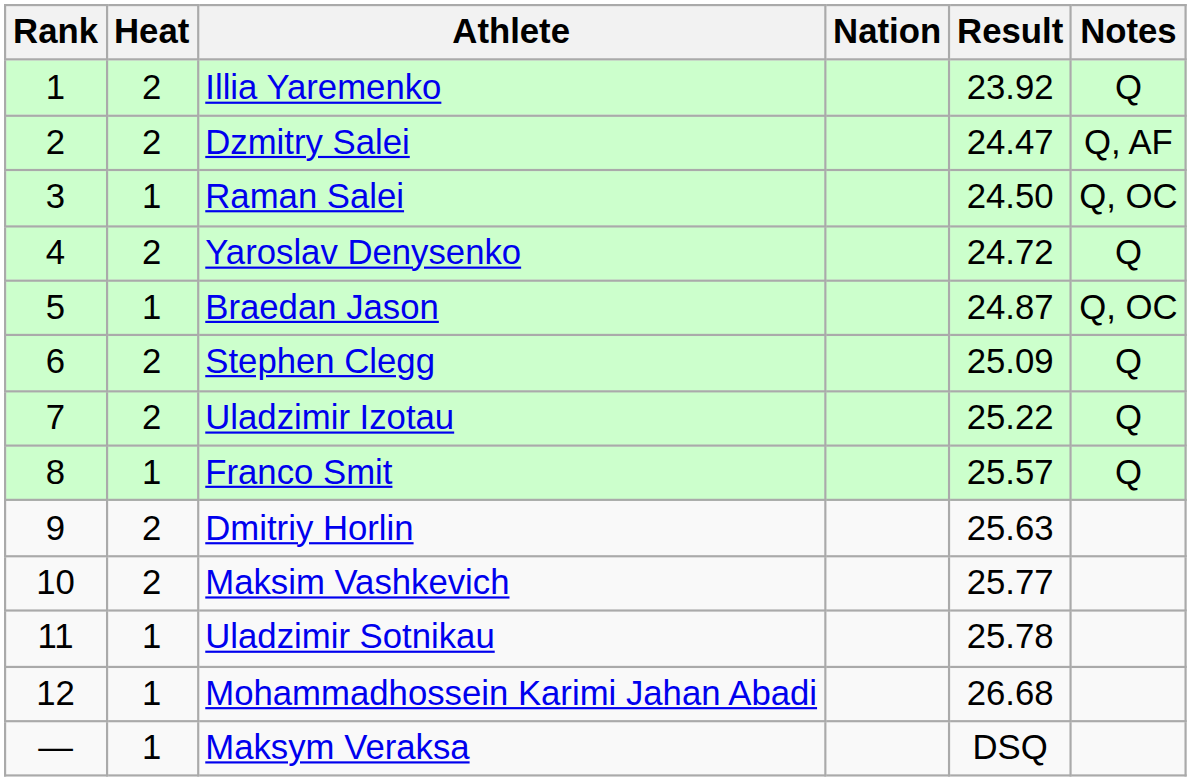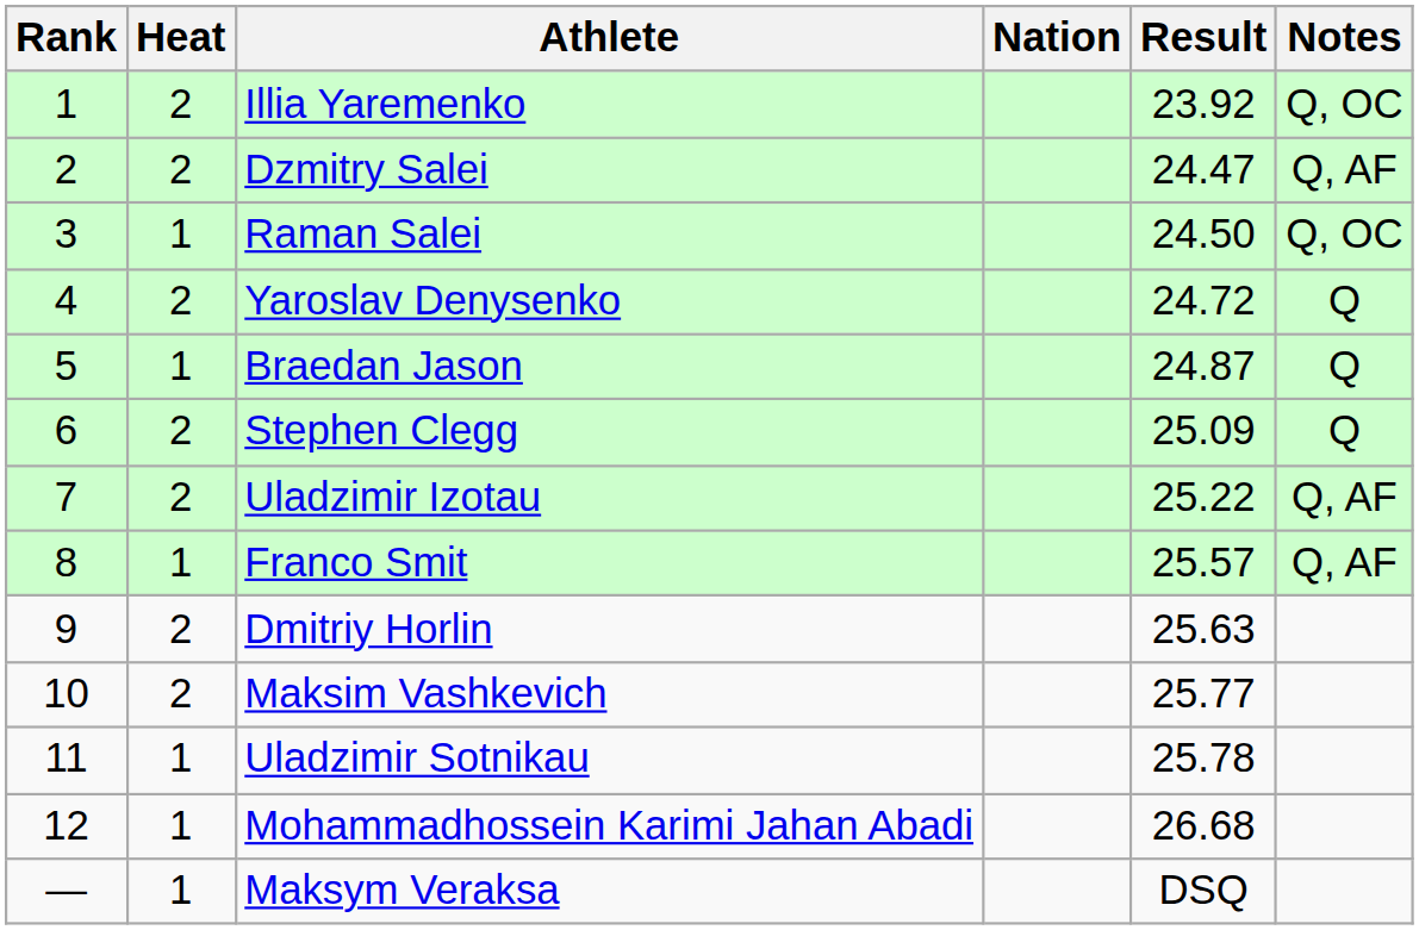 <table class="wikitable sortable" style="text-align:center">
 <tr>
 <th>Rank</th>
 <th>Heat</th>
 <th>Athlete</th>
 <th>Nation</th>
 <th>Result</th>
 <th>Notes</th>
 </tr>
 <tr bgcolor=ccffcc>
 <td>1</td>
 <td>2</td>
 <td align=left><a href='#'>Illia Yaremenko</a></td>
 <td align=left></td>
 <td>23.92</td>
-<td>Q</td>
+<td>Q, OC</td>
 </tr>
 <tr bgcolor=ccffcc>
 <td>2</td>
 <td>2</td>
 <td align=left><a href='#'>Dzmitry Salei</a></td>
 <td align=left></td>
 <td>24.47</td>
 <td>Q, AF</td>
 </tr>
 <tr bgcolor=ccffcc>
 <td>3</td>
 <td>1</td>
 <td align=left><a href='#'>Raman Salei</a></td>
 <td align=left></td>
 <td>24.50</td>
 <td>Q, OC</td>
 </tr>
 <tr bgcolor=ccffcc>
 <td>4</td>
 <td>2</td>
 <td align=left><a href='#'>Yaroslav Denysenko</a></td>
 <td align=left></td>
 <td>24.72</td>
 <td>Q</td>
 </tr>
 <tr bgcolor=ccffcc>
 <td>5</td>
 <td>1</td>
 <td align=left><a href='#'>Braedan Jason</a></td>
 <td align=left></td>
 <td>24.87</td>
-<td>Q, OC</td>
+<td>Q</td>
 </tr>
 <tr bgcolor=ccffcc>
 <td>6</td>
 <td>2</td>
 <td align=left><a href='#'>Stephen Clegg</a></td>
 <td align=left></td>
 <td>25.09</td>
 <td>Q</td>
 </tr>
 <tr bgcolor=ccffcc>
 <td>7</td>
 <td>2</td>
 <td align=left><a href='#'>Uladzimir Izotau</a></td>
 <td align=left></td>
 <td>25.22</td>
-<td>Q</td>
+<td>Q, AF</td>
 </tr>
 <tr bgcolor=ccffcc>
 <td>8</td>
 <td>1</td>
 <td align=left><a href='#'>Franco Smit</a></td>
 <td align=left></td>
 <td>25.57</td>
-<td>Q</td>
+<td>Q, AF</td>
 </tr>
 <tr>
 <td>9</td>
 <td>2</td>
 <td align=left><a href='#'>Dmitriy Horlin</a></td>
 <td align=left></td>
 <td>25.63</td>
 <td></td>
 </tr>
 <tr>
 <td>10</td>
 <td>2</td>
 <td align=left><a href='#'>Maksim Vashkevich</a></td>
 <td align=left></td>
 <td>25.77</td>
 <td></td>
 </tr>
 <tr>
 <td>11</td>
 <td>1</td>
 <td align=left><a href='#'>Uladzimir Sotnikau</a></td>
 <td align=left></td>
 <td>25.78</td>
 <td></td>
 </tr>
 <tr>
 <td>12</td>
 <td>1</td>
 <td align=left><a href='#'>Mohammadhossein Karimi Jahan Abadi</a></td>
 <td align=left></td>
 <td>26.68</td>
 <td></td>
 </tr>
 <tr>
 <td>—</td>
 <td>1</td>
 <td align=left><a href='#'>Maksym Veraksa</a></td>
 <td align=left></td>
 <td>DSQ</td>
 <td></td>
 </tr>
 </table>
